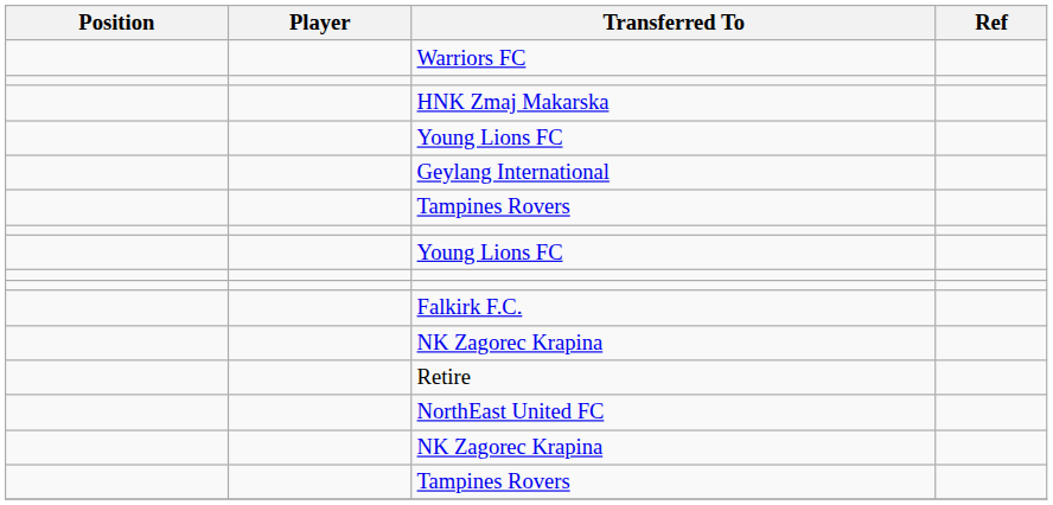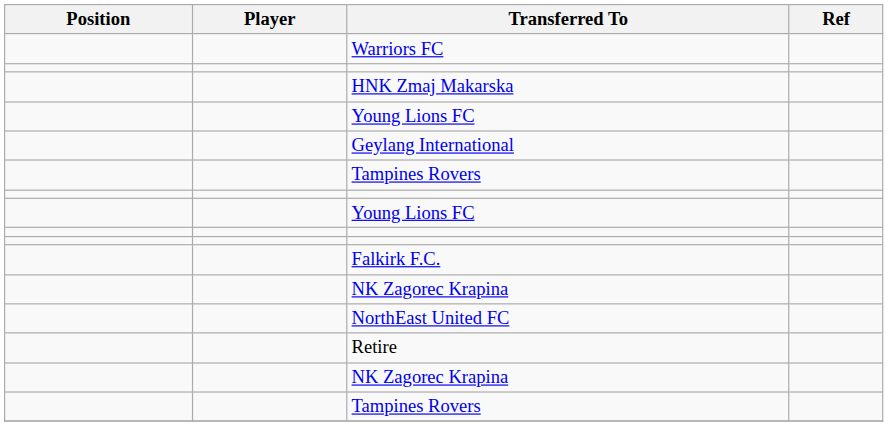 <table class="wikitable sortable" style="width:60%; text-align:center; font-size:100%; text-align:left;">
 <tr>
 <th><strong>Position</strong></th>
 <th><strong>Player</strong></th>
 <th><strong>Transferred To</strong></th>
 <th><strong>Ref</strong></th>
 </tr>
 <tr>
 <td></td>
 <td></td>
 <td> <a href='#'>Warriors FC</a></td>
 <td></td>
 </tr>
 <tr>
 <td></td>
 <td></td>
 <td></td>
 <td></td>
 </tr>
 <tr>
 <td></td>
 <td></td>
 <td> <a href='#'>HNK Zmaj Makarska</a></td>
 <td></td>
 </tr>
 <tr>
 <td></td>
 <td></td>
 <td> <a href='#'>Young Lions FC</a></td>
 <td></td>
 </tr>
 <tr>
 <td></td>
 <td></td>
 <td> <a href='#'>Geylang International</a></td>
 <td></td>
 </tr>
 <tr>
 <td></td>
 <td></td>
 <td> <a href='#'>Tampines Rovers</a></td>
 <td></td>
 </tr>
 <tr>
 <td></td>
 <td></td>
 <td></td>
 <td></td>
 </tr>
 <tr>
 <td></td>
 <td></td>
 <td> <a href='#'>Young Lions FC</a></td>
 <td></td>
 </tr>
 <tr>
 <td></td>
 <td></td>
 <td></td>
 <td></td>
 </tr>
 <tr>
 <td></td>
 <td></td>
 <td></td>
 <td></td>
 </tr>
 <tr>
 <td></td>
 <td></td>
 <td> <a href='#'>Falkirk F.C.</a></td>
 <td></td>
 </tr>
 <tr>
 <td></td>
 <td></td>
 <td> <a href='#'>NK Zagorec Krapina</a></td>
 <td></td>
 </tr>
 <tr>
 <td></td>
 <td></td>
-<td>Retire</td>
+<td> <a href='#'>NorthEast United FC</a></td>
 <td></td>
 </tr>
 <tr>
 <td></td>
 <td></td>
-<td> <a href='#'>NorthEast United FC</a></td>
+<td>Retire</td>
 <td></td>
 </tr>
 <tr>
 <td></td>
 <td></td>
 <td> <a href='#'>NK Zagorec Krapina</a></td>
 <td></td>
 </tr>
 <tr>
 <td></td>
 <td></td>
 <td> <a href='#'>Tampines Rovers</a></td>
 <td></td>
 </tr>
 <tr>
 </tr>
 </table>
